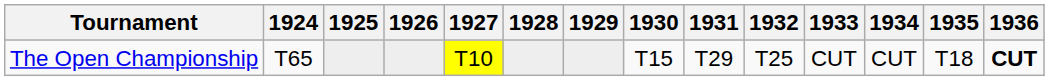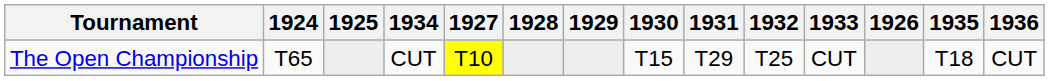 <table class="wikitable" style="font-size:95%;text-align:center;">
 <tr>
 <th>Tournament</th>
 <th>1924</th>
 <th>1925</th>
-<th>1926</th>
+<th>1934</th>
 <th>1927</th>
 <th>1928</th>
 <th>1929</th>
 <th>1930</th>
 <th>1931</th>
 <th>1932</th>
 <th>1933</th>
-<th>1934</th>
+<th>1926</th>
 <th>1935</th>
 <th>1936</th>
 </tr>
 <tr>
 <td align=left><a href='#'>The Open Championship</a></td>
 <td>T65</td>
 <td style="background:#eeeeee;"></td>
-<td style="background:#eeeeee;"></td>
+<td>CUT</td>
 <td style="background:yellow;">T10</td>
 <td style="background:#eeeeee;"></td>
 <td style="background:#eeeeee;"></td>
 <td>T15</td>
 <td>T29</td>
 <td>T25</td>
 <td>CUT</td>
+<td style="background:#eeeeee;"></td>
+<td>T18</td>
 <td>CUT</td>
-<td>T18</td>
-<td><strong>CUT</strong></td>
 </tr>
 </table>
